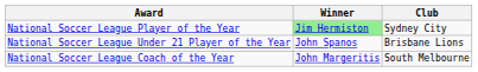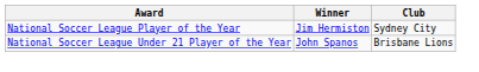 <table class="wikitable">
 <tr>
 <th>Award</th>
 <th>Winner</th>
 <th>Club</th>
 </tr>
 <tr>
 <td><a href='#'>National Soccer League Player of the Year</a></td>
-<td style="background: lightgreen;"> <a href='#'>Jim Hermiston</a></td>
+<td> <a href='#'>Jim Hermiston</a></td>
 <td>Sydney City</td>
 </tr>
 <tr>
 <td><a href='#'>National Soccer League Under 21 Player of the Year</a></td>
 <td> <a href='#'>John Spanos</a></td>
 <td>Brisbane Lions</td>
 </tr>
-<tr>
-<td><a href='#'>National Soccer League Coach of the Year</a></td>
-<td> <a href='#'>John Margeritis</a></td>
-<td>South Melbourne</td>
-</tr>
 </table>
